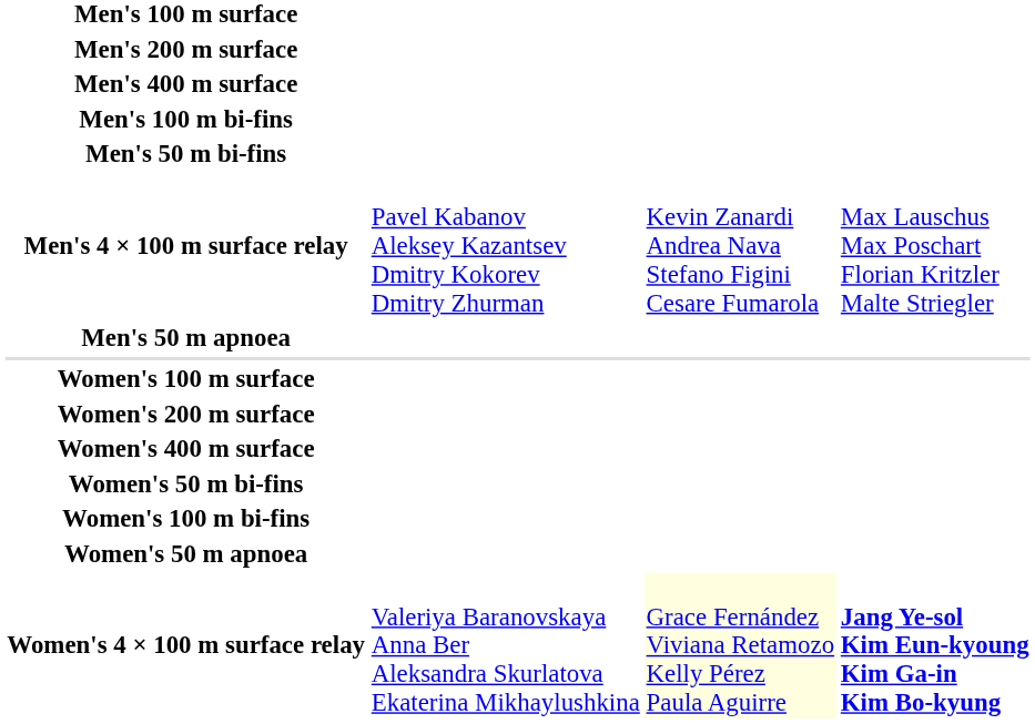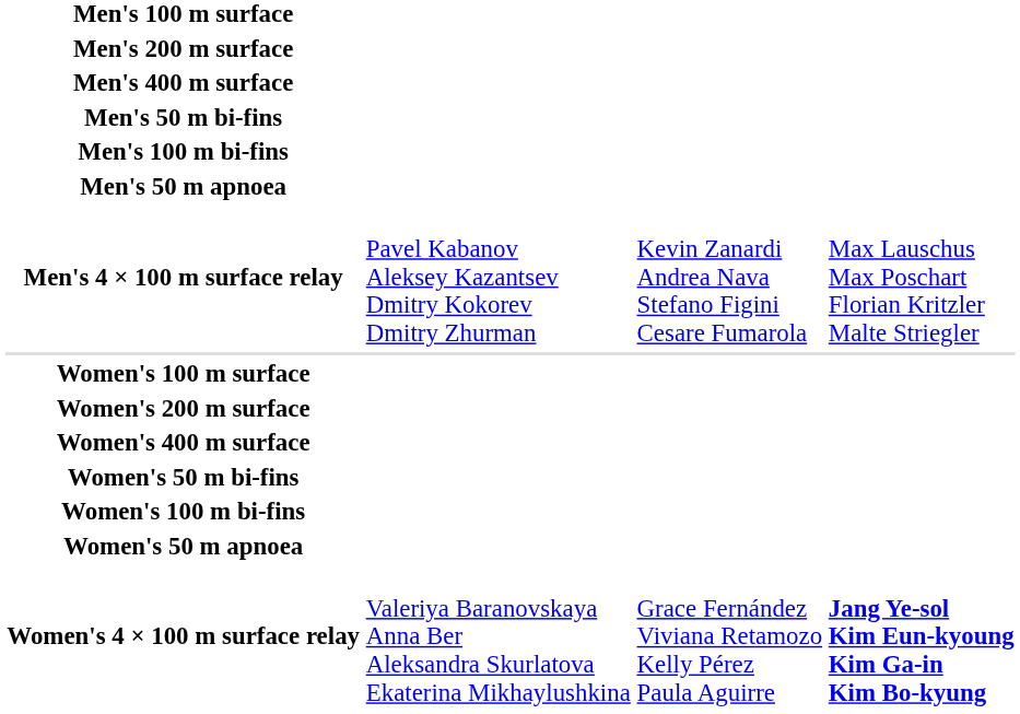 <table>
 <tr>
 <th scope="row">Men's 100 m surface</th>
 <td></td>
 <td></td>
 <td></td>
 </tr>
 <tr>
 <th scope="row">Men's 200 m surface</th>
 <td></td>
 <td></td>
 <td></td>
 </tr>
 <tr>
 <th scope="row">Men's 400 m surface</th>
 <td></td>
 <td></td>
 <td></td>
 </tr>
 <tr>
+<th scope="row">Men's 50 m bi-fins</th>
+<td></td>
+<td></td>
+<td></td>
+</tr>
+<tr>
 <th scope="row">Men's 100 m bi-fins</th>
 <td></td>
 <td></td>
 <td></td>
 </tr>
 <tr>
-<th scope="row">Men's 50 m bi-fins</th>
+<th scope="row">Men's 50 m apnoea</th>
 <td></td>
 <td></td>
 <td></td>
 </tr>
 <tr>
 <th scope="row">Men's 4 × 100 m surface relay</th>
 <td><br><a href='#'>Pavel Kabanov</a><br><a href='#'>Aleksey Kazantsev</a><br><a href='#'>Dmitry Kokorev</a><br><a href='#'>Dmitry Zhurman</a></td>
 <td><br><a href='#'>Kevin Zanardi</a><br><a href='#'>Andrea Nava</a><br><a href='#'>Stefano Figini</a><br><a href='#'>Cesare Fumarola</a></td>
 <td><br><a href='#'>Max Lauschus</a><br><a href='#'>Max Poschart</a><br><a href='#'>Florian Kritzler</a><br><a href='#'>Malte Striegler</a></td>
-</tr>
-<tr>
-<th scope="row">Men's 50 m apnoea</th>
-<td></td>
-<td></td>
-<td></td>
 </tr>
 <tr bgcolor=#DDDDDD>
 <td colspan=4></td>
 </tr>
 <tr>
 <th scope="row">Women's 100 m surface</th>
 <td></td>
 <td></td>
 <td></td>
 </tr>
 <tr>
 <th scope="row">Women's 200 m surface</th>
 <td></td>
 <td></td>
 <td></td>
 </tr>
 <tr>
 <th scope="row">Women's 400 m surface</th>
 <td></td>
 <td></td>
 <td></td>
 </tr>
 <tr>
 <th scope="row">Women's 50 m bi-fins</th>
 <td></td>
 <td></td>
 <td></td>
 </tr>
 <tr>
 <th scope="row">Women's 100 m bi-fins</th>
 <td></td>
 <td></td>
 <td></td>
 </tr>
 <tr>
 <th scope="row">Women's 50 m apnoea</th>
 <td></td>
 <td></td>
 <td></td>
 </tr>
 <tr>
 <th scope="row">Women's 4 × 100 m surface relay</th>
 <td><br><a href='#'>Valeriya Baranovskaya</a><br><a href='#'>Anna Ber</a><br><a href='#'>Aleksandra Skurlatova</a><br><a href='#'>Ekaterina Mikhaylushkina</a></td>
-<td style="background: lightyellow;"><br><a href='#'>Grace Fernández</a><br><a href='#'>Viviana Retamozo</a><br><a href='#'>Kelly Pérez</a><br><a href='#'>Paula Aguirre</a></td>
+<td><br><a href='#'>Grace Fernández</a><br><a href='#'>Viviana Retamozo</a><br><a href='#'>Kelly Pérez</a><br><a href='#'>Paula Aguirre</a></td>
 <td><strong><br><a href='#'>Jang Ye-sol</a><br><a href='#'>Kim Eun-kyoung</a><br><a href='#'>Kim Ga-in</a><br><a href='#'>Kim Bo-kyung</a></strong></td>
 </tr>
 </table>
